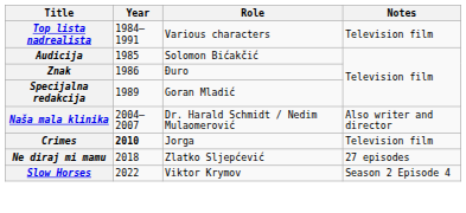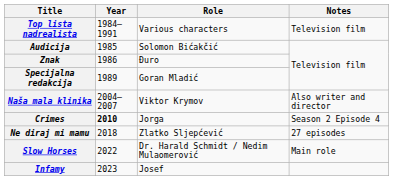 <table class="wikitable">
 <tr>
 <th>Title</th>
 <th>Year</th>
 <th>Role</th>
 <th>Notes</th>
 </tr>
 <tr>
 <th scope=row><em><a href='#'>Top lista nadrealista</a></em></th>
 <td>1984–1991</td>
 <td>Various characters</td>
 <td>Television film</td>
 </tr>
 <tr>
 <th scope=row><em>Audicija</em></th>
 <td>1985</td>
 <td>Solomon Bićakčić</td>
 <td rowspan="3">Television film</td>
 </tr>
 <tr>
 <th scope=row><em>Znak</em></th>
 <td>1986</td>
 <td>Đuro</td>
 </tr>
 <tr>
 <th scope=row><em>Specijalna redakcija</em></th>
 <td>1989</td>
 <td>Goran Mladić</td>
 </tr>
 <tr>
 <th scope=row><em><a href='#'>Naša mala klinika</a></em></th>
 <td>2004–2007</td>
-<td>Dr. Harald Schmidt / Nedim Mulaomerović</td>
+<td>Viktor Krymov</td>
 <td>Also writer and director</td>
 </tr>
 <tr>
 <th scope=row><em>Crimes</em></th>
 <td><strong>2010</strong></td>
 <td>Jorga</td>
-<td>Television film</td>
+<td>Season 2 Episode 4</td>
 </tr>
 <tr>
 <th scope=row><em>Ne diraj mi mamu</em></th>
 <td>2018</td>
 <td>Zlatko Sljepćević</td>
 <td>27 episodes</td>
 </tr>
 <tr>
 <th><em><a href='#'>Slow Horses</a></em></th>
 <td>2022</td>
-<td>Viktor Krymov</td>
-<td>Season 2 Episode 4</td>
+<td>Dr. Harald Schmidt / Nedim Mulaomerović</td>
+<td>Main role</td>
+</tr>
+<tr>
+<th><em><a href='#'>Infamy</a></em></th>
+<td>2023</td>
+<td>Josef</td>
+<td></td>
 </tr>
 </table>
